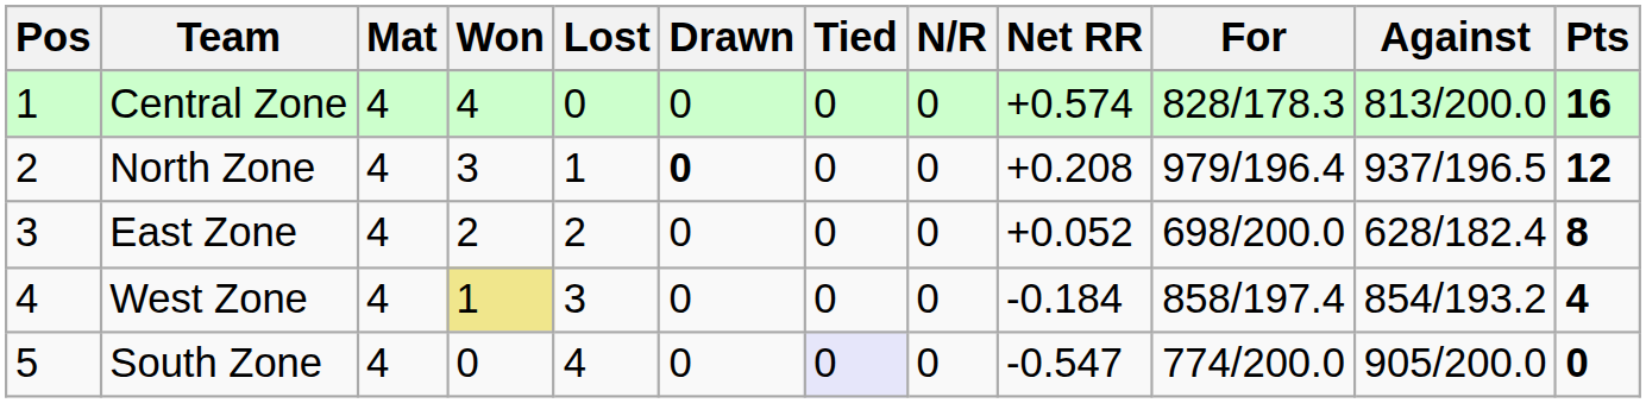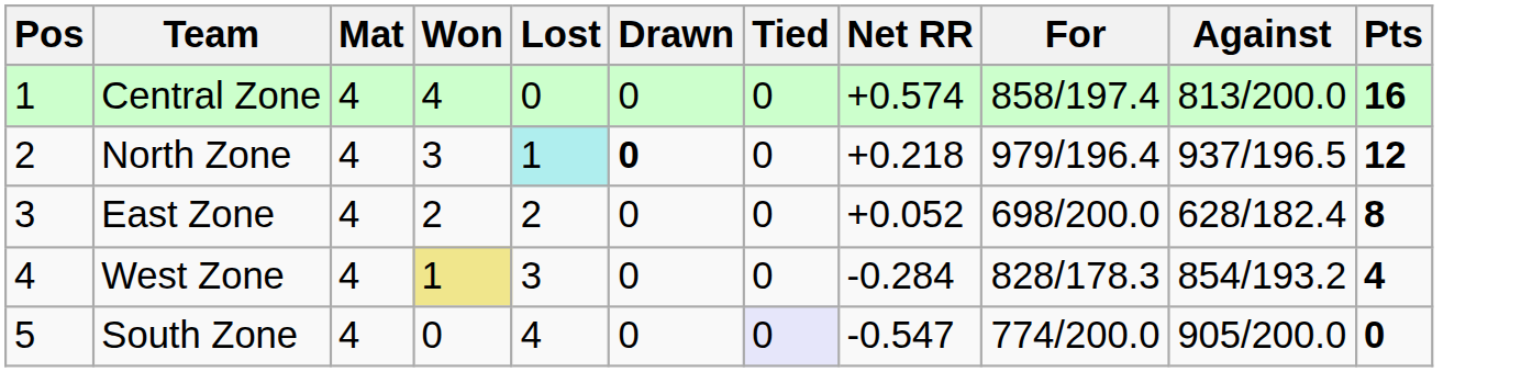 <table class="wikitable">
 <tr>
 <th>Pos</th>
 <th>Team</th>
 <th>Mat</th>
 <th>Won</th>
 <th>Lost</th>
 <th>Drawn</th>
 <th>Tied</th>
-<th>N/R</th>
 <th>Net RR</th>
 <th>For</th>
 <th>Against</th>
 <th>Pts</th>
 </tr>
 <tr style="background:#cfc;">
 <td>1</td>
 <td>Central Zone</td>
 <td>4</td>
 <td>4</td>
 <td>0</td>
 <td>0</td>
 <td>0</td>
-<td>0</td>
 <td>+0.574</td>
-<td>828/178.3</td>
+<td>858/197.4</td>
 <td>813/200.0</td>
 <td><strong>16</strong></td>
 </tr>
 <tr>
 <td>2</td>
 <td>North Zone</td>
 <td>4</td>
 <td>3</td>
-<td>1</td>
+<td style="background: paleturquoise;">1</td>
 <td><strong>0</strong></td>
 <td>0</td>
-<td>0</td>
-<td>+0.208</td>
+<td>+0.218</td>
 <td>979/196.4</td>
 <td>937/196.5</td>
 <td><strong>12</strong></td>
 </tr>
 <tr>
 <td>3</td>
 <td>East Zone</td>
 <td>4</td>
 <td>2</td>
 <td>2</td>
-<td>0</td>
 <td>0</td>
 <td>0</td>
 <td>+0.052</td>
 <td>698/200.0</td>
 <td>628/182.4</td>
 <td><strong>8</strong></td>
 </tr>
 <tr>
 <td>4</td>
 <td>West Zone</td>
 <td>4</td>
 <td style="background: khaki;">1</td>
 <td>3</td>
 <td>0</td>
 <td>0</td>
-<td>0</td>
-<td>-0.184</td>
-<td>858/197.4</td>
+<td>-0.284</td>
+<td>828/178.3</td>
 <td>854/193.2</td>
 <td><strong>4</strong></td>
 </tr>
 <tr>
 <td>5</td>
 <td>South Zone</td>
 <td>4</td>
 <td>0</td>
 <td>4</td>
 <td>0</td>
 <td style="background: lavender;">0</td>
-<td>0</td>
 <td>-0.547</td>
 <td>774/200.0</td>
 <td>905/200.0</td>
 <td><strong>0</strong></td>
 </tr>
 </table>
